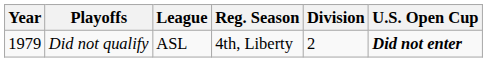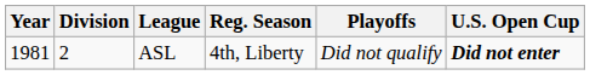 <table class="wikitable">
 <tr>
 <th>Year</th>
-<th>Playoffs</th>
+<th>Division</th>
 <th>League</th>
 <th>Reg. Season</th>
-<th>Division</th>
+<th>Playoffs</th>
 <th>U.S. Open Cup</th>
 </tr>
 <tr>
-<td>1979</td>
-<td><em>Did not qualify</em></td>
+<td>1981</td>
+<td>2</td>
 <td>ASL</td>
 <td>4th, Liberty</td>
-<td>2</td>
+<td><em>Did not qualify</em></td>
 <td><strong><em>Did not enter</em></strong></td>
 </tr>
 </table>
